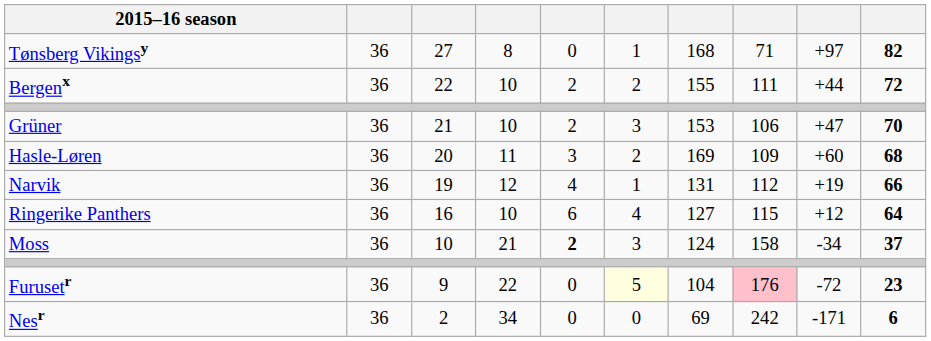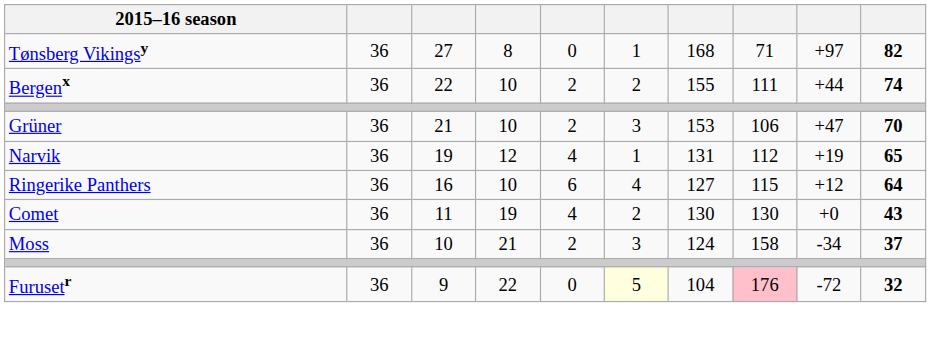 <table class="wikitable">
 <tr>
 <th style="width:18em;">2015–16 season</th>
 <th style="width:3em;"></th>
 <th style="width:3em;"></th>
 <th style="width:3em;"></th>
 <th style="width:3em;"></th>
 <th style="width:3em;"></th>
 <th style="width:3em;"></th>
 <th style="width:3em;"></th>
 <th style="width:3em;"></th>
 <th style="width:3em;"></th>
 </tr>
 <tr align=center>
 <td align=left><a href='#'>Tønsberg Vikings</a><sup><strong>y</strong></sup></td>
 <td>36</td>
 <td>27</td>
 <td>8</td>
 <td>0</td>
 <td>1</td>
 <td>168</td>
 <td>71</td>
 <td>+97</td>
 <td><strong>82</strong></td>
 </tr>
 <tr align=center>
 <td align=left><a href='#'>Bergen</a><sup><strong>x</strong></sup></td>
 <td>36</td>
 <td>22</td>
 <td>10</td>
 <td>2</td>
 <td>2</td>
 <td>155</td>
 <td>111</td>
 <td>+44</td>
-<td><strong>72</strong></td>
+<td><strong>74</strong></td>
 </tr>
 <tr bgcolor="#cccccc" class="unsortable">
 <td colspan=10></td>
 </tr>
 <tr align=center>
 <td align=left><a href='#'>Grüner</a></td>
 <td>36</td>
 <td>21</td>
 <td>10</td>
 <td>2</td>
 <td>3</td>
 <td>153</td>
 <td>106</td>
 <td>+47</td>
 <td><strong>70</strong></td>
 </tr>
 <tr align=center>
-<td align=left><a href='#'>Hasle-Løren</a></td>
-<td>36</td>
-<td>20</td>
-<td>11</td>
-<td>3</td>
-<td>2</td>
-<td>169</td>
-<td>109</td>
-<td>+60</td>
-<td><strong>68</strong></td>
-</tr>
-<tr align=center>
 <td align=left><a href='#'>Narvik</a></td>
 <td>36</td>
 <td>19</td>
 <td>12</td>
 <td>4</td>
 <td>1</td>
 <td>131</td>
 <td>112</td>
 <td>+19</td>
-<td><strong>66</strong></td>
+<td><strong>65</strong></td>
 </tr>
 <tr align=center>
 <td align=left><a href='#'>Ringerike Panthers</a></td>
 <td>36</td>
 <td>16</td>
 <td>10</td>
 <td>6</td>
 <td>4</td>
 <td>127</td>
 <td>115</td>
 <td>+12</td>
 <td><strong>64</strong></td>
 </tr>
 <tr align=center>
+<td align=left><a href='#'>Comet</a></td>
+<td>36</td>
+<td>11</td>
+<td>19</td>
+<td>4</td>
+<td>2</td>
+<td>130</td>
+<td>130</td>
+<td>+0</td>
+<td><strong>43</strong></td>
+</tr>
+<tr align=center>
 <td align=left><a href='#'>Moss</a></td>
 <td>36</td>
 <td>10</td>
 <td>21</td>
-<td><strong>2</strong></td>
+<td>2</td>
 <td>3</td>
 <td>124</td>
 <td>158</td>
 <td>-34</td>
 <td><strong>37</strong></td>
 </tr>
 <tr bgcolor="#cccccc" class="unsortable">
 <td colspan=10></td>
 </tr>
 <tr align=center>
 <td align=left><a href='#'>Furuset</a><sup><strong>r</strong></sup></td>
 <td>36</td>
 <td>9</td>
 <td>22</td>
 <td>0</td>
 <td style="background: lightyellow;">5</td>
 <td>104</td>
 <td style="background: pink;">176</td>
 <td>-72</td>
-<td><strong>23</strong></td>
-</tr>
-<tr align=center>
-<td align=left><a href='#'>Nes</a><sup><strong>r</strong></sup></td>
-<td>36</td>
-<td>2</td>
-<td>34</td>
-<td>0</td>
-<td>0</td>
-<td>69</td>
-<td>242</td>
-<td>-171</td>
-<td><strong>6</strong></td>
+<td><strong>32</strong></td>
 </tr>
 </table>
